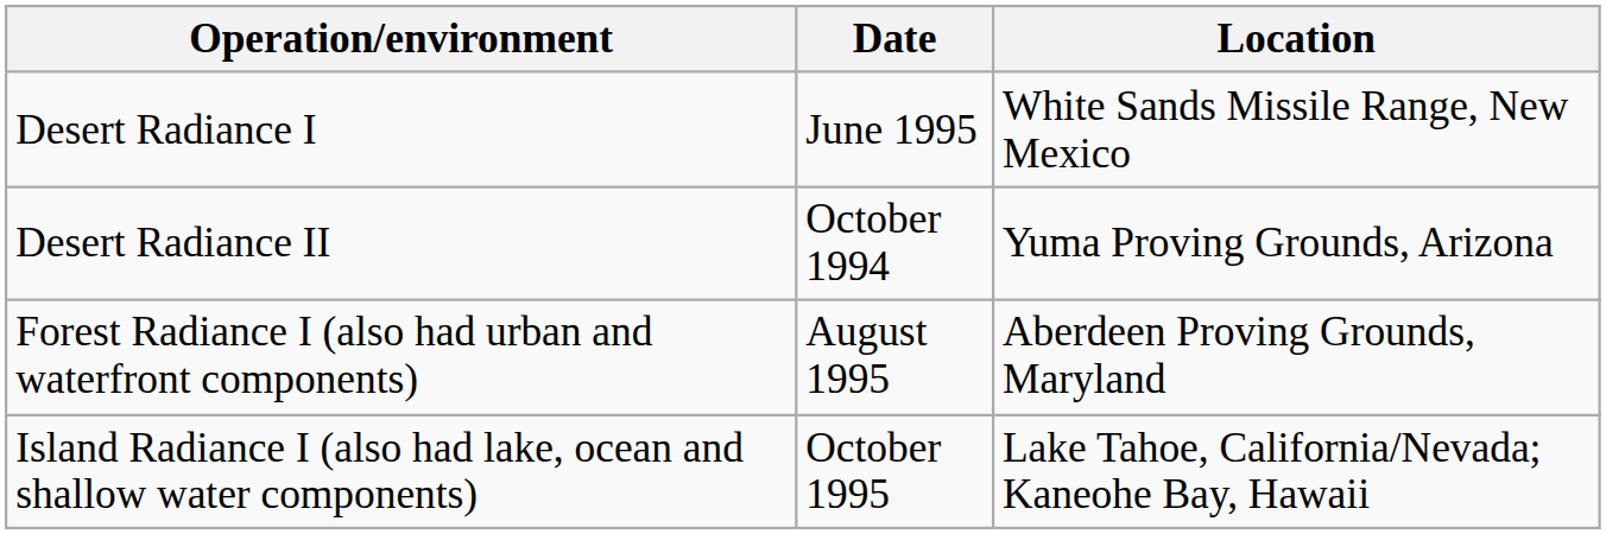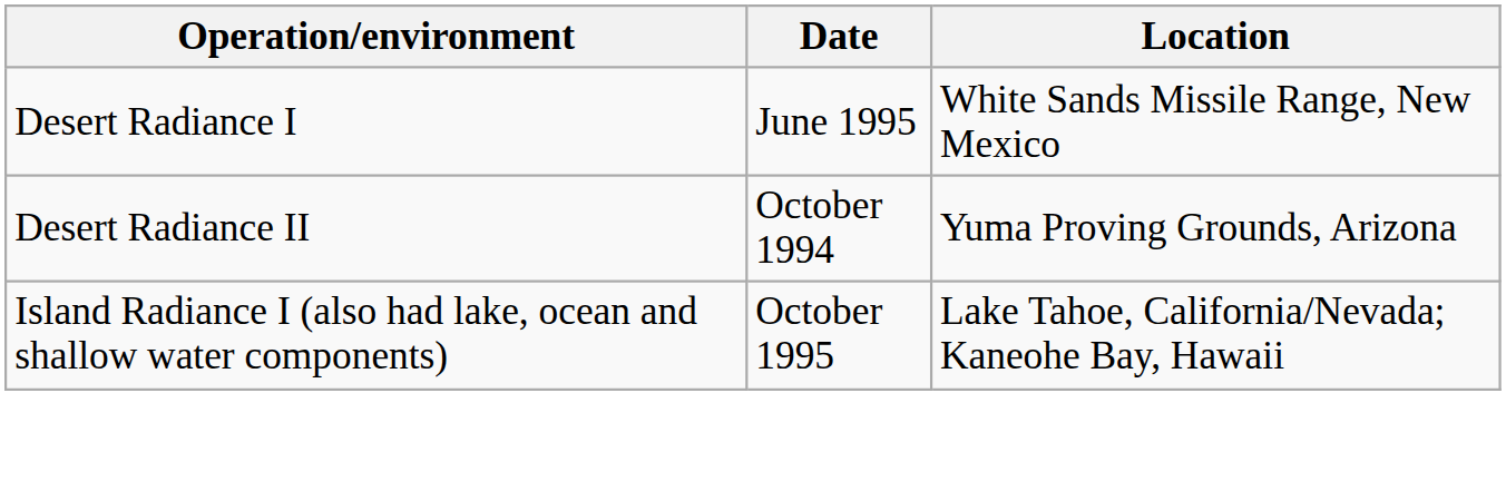 <table class="wikitable">
 <tr>
 <th>Operation/environment</th>
 <th>Date</th>
 <th>Location</th>
 </tr>
 <tr>
 <td>Desert Radiance I</td>
 <td>June 1995</td>
 <td>White Sands Missile Range, New Mexico</td>
 </tr>
 <tr>
 <td>Desert Radiance II</td>
 <td>October 1994</td>
 <td>Yuma Proving Grounds, Arizona</td>
 </tr>
 <tr>
-<td>Forest Radiance I (also had urban and waterfront components)</td>
-<td>August 1995</td>
-<td>Aberdeen Proving Grounds, Maryland</td>
-</tr>
-<tr>
 <td>Island Radiance I  (also had lake, ocean and shallow water components)</td>
 <td>October 1995</td>
 <td>Lake Tahoe, California/Nevada; Kaneohe Bay, Hawaii</td>
 </tr>
 </table>
